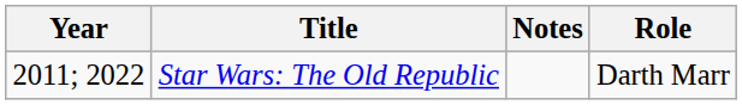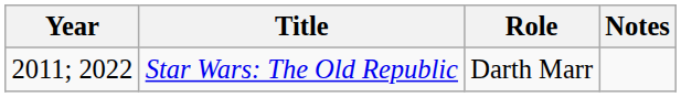 <table class="wikitable">
 <tr>
 <th>Year</th>
 <th>Title</th>
+<th>Role</th>
 <th>Notes</th>
-<th>Role</th>
 </tr>
 <tr>
 <td>2011; 2022</td>
 <td><em><a href='#'>Star Wars: The Old Republic</a></em></td>
+<td>Darth Marr</td>
 <td></td>
-<td>Darth Marr</td>
 </tr>
 </table>
